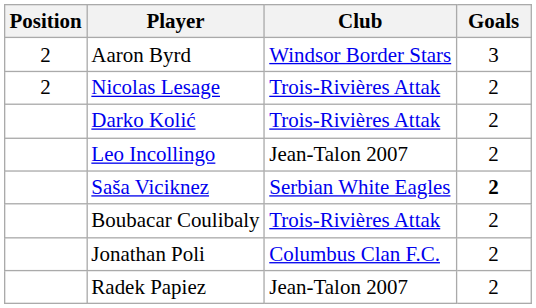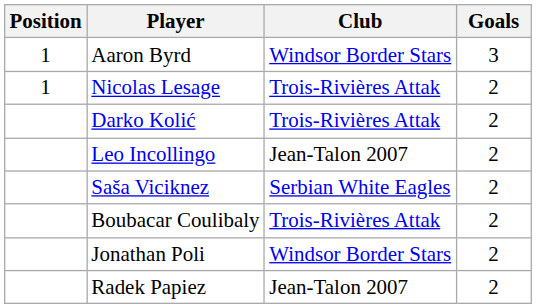 <table class="wikitable">
 <tr>
 <th width="50px">Position</th>
 <th>Player</th>
 <th>Club</th>
 <th width="50px">Goals</th>
 </tr>
 <tr align="center" valign="top" bgcolor="#FFFFFF">
-<td>2</td>
+<td>1</td>
 <td align="left">Aaron Byrd</td>
 <td align="left"><a href='#'>Windsor Border Stars</a></td>
 <td>3</td>
 </tr>
 <tr align="center" valign="top" bgcolor="#FFFFFF">
-<td>2</td>
+<td>1</td>
 <td align="left"><a href='#'>Nicolas Lesage</a></td>
 <td align="left"><a href='#'>Trois-Rivières Attak</a></td>
 <td>2</td>
 </tr>
 <tr align="center" valign="top" bgcolor="#FFFFFF">
 <td></td>
 <td align="left"><a href='#'>Darko Kolić</a></td>
 <td align="left"><a href='#'>Trois-Rivières Attak</a></td>
 <td>2</td>
 </tr>
 <tr align="center" valign="top" bgcolor="#FFFFFF">
 <td></td>
 <td align="left"><a href='#'>Leo Incollingo</a></td>
 <td align="left">Jean-Talon 2007</td>
 <td>2</td>
 </tr>
 <tr align="center" valign="top" bgcolor="#FFFFFF">
 <td></td>
 <td align="left"><a href='#'>Saša Viciknez</a></td>
 <td align="left"><a href='#'>Serbian White Eagles</a></td>
-<td><strong>2</strong></td>
+<td>2</td>
 </tr>
 <tr align="center" valign="top" bgcolor="#FFFFFF">
 <td></td>
 <td align="left">Boubacar Coulibaly</td>
 <td align="left"><a href='#'>Trois-Rivières Attak</a></td>
 <td>2</td>
 </tr>
 <tr align="center" valign="top" bgcolor="#FFFFFF">
 <td></td>
 <td align="left">Jonathan Poli</td>
-<td align="left"><a href='#'>Columbus Clan F.C.</a></td>
+<td align="left"><a href='#'>Windsor Border Stars</a></td>
 <td>2</td>
 </tr>
 <tr align="center" valign="top" bgcolor="#FFFFFF">
 <td></td>
 <td align="left">Radek Papiez</td>
 <td align="left">Jean-Talon 2007</td>
 <td>2</td>
 </tr>
 </table>
